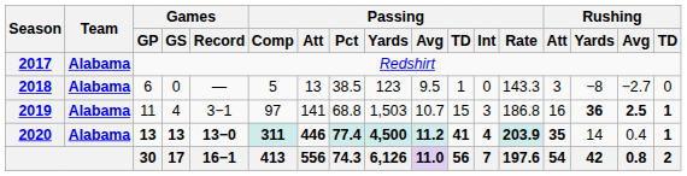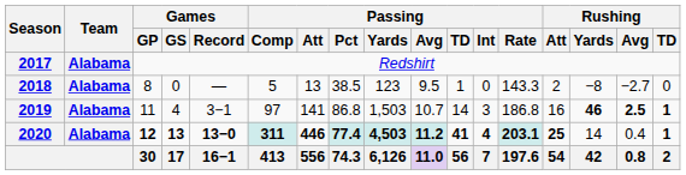 <table class="wikitable" style="text-align:center;">
 <tr>
 <th rowspan="2">Season</th>
 <th rowspan="2">Team</th>
 <th colspan="3">Games</th>
 <th colspan="8">Passing</th>
 <th colspan="5">Rushing</th>
 </tr>
 <tr>
 <th>GP</th>
 <th>GS</th>
 <th>Record</th>
 <th>Comp</th>
 <th>Att</th>
 <th>Pct</th>
 <th>Yards</th>
 <th>Avg</th>
 <th>TD</th>
 <th>Int</th>
 <th>Rate</th>
 <th>Att</th>
 <th>Yards</th>
 <th>Avg</th>
 <th>TD</th>
 </tr>
 <tr>
 <th><a href='#'>2017</a></th>
 <th><a href='#'>Alabama</a></th>
 <td colspan="15"> <em><a href='#'>Redshirt</a></em></td>
 </tr>
 <tr>
 <th><a href='#'>2018</a></th>
 <th><a href='#'>Alabama</a></th>
-<td>6</td>
+<td>8</td>
 <td>0</td>
 <td>—</td>
 <td>5</td>
 <td>13</td>
 <td>38.5</td>
 <td>123</td>
 <td>9.5</td>
 <td>1</td>
 <td>0</td>
 <td>143.3</td>
-<td>3</td>
+<td>2</td>
 <td>−8</td>
 <td>−2.7</td>
 <td>0</td>
 </tr>
 <tr>
 <th><a href='#'>2019</a></th>
 <th><a href='#'>Alabama</a></th>
 <td>11</td>
 <td>4</td>
 <td>3−1</td>
 <td>97</td>
 <td>141</td>
-<td>68.8</td>
+<td>86.8</td>
 <td>1,503</td>
 <td>10.7</td>
-<td>15</td>
+<td>14</td>
 <td>3</td>
 <td>186.8</td>
 <td>16</td>
-<td><strong>36</strong></td>
+<td><strong>46</strong></td>
 <td><strong>2.5</strong></td>
 <td><strong>1</strong></td>
 </tr>
 <tr>
 <th><a href='#'>2020</a></th>
 <th><a href='#'>Alabama</a></th>
-<td><strong>13</strong></td>
+<td><strong>12</strong></td>
 <td><strong>13</strong></td>
 <td><strong>13−0</strong></td>
 <td style="background:#cfecec;"><strong>311</strong></td>
 <td><strong>446</strong></td>
 <td style="background:#cfecec;"><strong>77.4</strong></td>
-<td style="background:#cfecec;"><strong>4,500</strong></td>
+<td style="background:#cfecec;"><strong>4,503</strong></td>
 <td style="background:#cfecec;"><strong>11.2</strong></td>
 <td><strong>41</strong></td>
 <td><strong>4</strong></td>
-<td style="background:#cfecec;"><strong>203.9</strong></td>
-<td><strong>35</strong></td>
+<td style="background:#cfecec;"><strong>203.1</strong></td>
+<td><strong>25</strong></td>
 <td>14</td>
 <td>0.4</td>
 <td><strong>1</strong></td>
 </tr>
 <tr>
 <th colspan="2"></th>
 <th>30</th>
 <th>17</th>
 <th>16−1</th>
 <th>413</th>
 <th>556</th>
 <th>74.3</th>
 <th>6,126</th>
 <th style="background:#e0cef2;">11.0</th>
 <th>56</th>
 <th>7</th>
 <th>197.6</th>
 <th>54</th>
 <th>42</th>
 <th>0.8</th>
 <th>2</th>
 </tr>
 </table>
